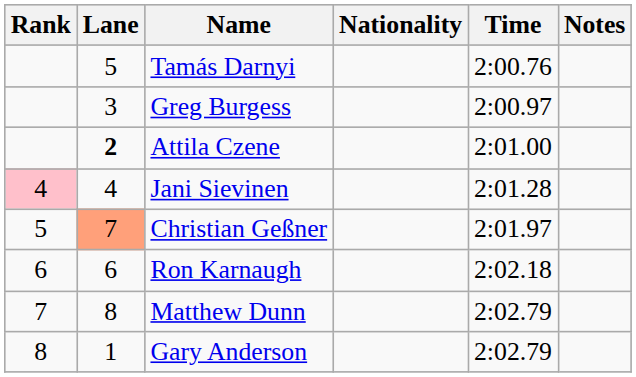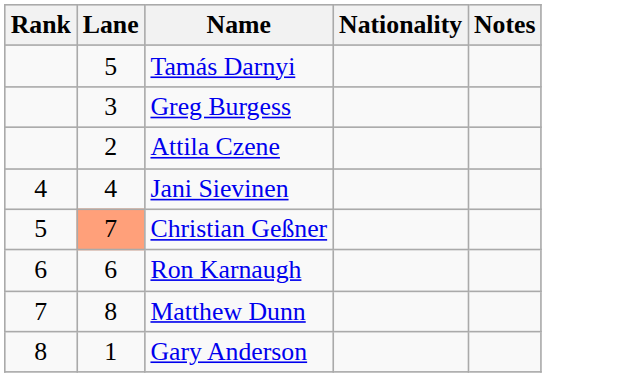 <table class="wikitable sortable" style="text-align:center">
 <tr>
 <th>Rank</th>
 <th>Lane</th>
 <th>Name</th>
 <th>Nationality</th>
-<th>Time</th>
 <th>Notes</th>
 </tr>
 <tr>
 <td></td>
 <td>5</td>
 <td align=left><a href='#'>Tamás Darnyi</a></td>
 <td align=left></td>
-<td>2:00.76</td>
 <td></td>
 </tr>
 <tr>
 <td></td>
 <td>3</td>
 <td align=left><a href='#'>Greg Burgess</a></td>
 <td align=left></td>
-<td>2:00.97</td>
 <td></td>
 </tr>
 <tr>
 <td></td>
-<td><strong>2</strong></td>
+<td>2</td>
 <td align=left><a href='#'>Attila Czene</a></td>
 <td align=left></td>
-<td>2:01.00</td>
 <td></td>
 </tr>
 <tr>
-<td style="background: pink;">4</td>
+<td>4</td>
 <td>4</td>
 <td align=left><a href='#'>Jani Sievinen</a></td>
 <td align=left></td>
-<td>2:01.28</td>
 <td></td>
 </tr>
 <tr>
 <td>5</td>
 <td style="background: lightsalmon;">7</td>
 <td align=left><a href='#'>Christian Geßner</a></td>
 <td align=left></td>
-<td>2:01.97</td>
 <td></td>
 </tr>
 <tr>
 <td>6</td>
 <td>6</td>
 <td align=left><a href='#'>Ron Karnaugh</a></td>
 <td align=left></td>
-<td>2:02.18</td>
 <td></td>
 </tr>
 <tr>
 <td>7</td>
 <td>8</td>
 <td align=left><a href='#'>Matthew Dunn</a></td>
 <td align=left></td>
-<td>2:02.79</td>
 <td></td>
 </tr>
 <tr>
 <td>8</td>
 <td>1</td>
 <td align=left><a href='#'>Gary Anderson</a></td>
 <td align=left></td>
-<td>2:02.79</td>
 <td></td>
 </tr>
 </table>
